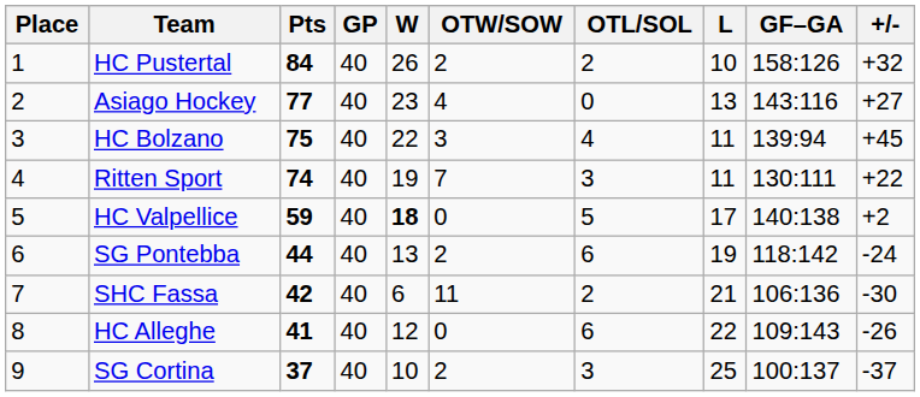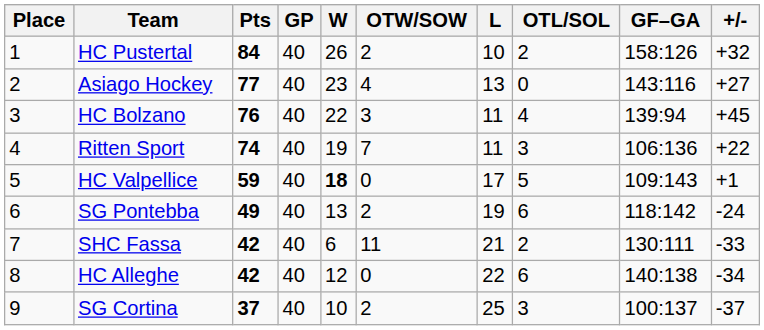 <table class="wikitable" width="600px">
 <tr style="background-color:#c0c0c0;">
 <th>Place</th>
 <th>Team</th>
 <th>Pts</th>
 <th>GP</th>
 <th>W</th>
 <th>OTW/SOW</th>
+<th>L</th>
 <th>OTL/SOL</th>
-<th>L</th>
 <th>GF–GA</th>
 <th>+/-</th>
 </tr>
 <tr>
 <td>1</td>
 <td><a href='#'>HC Pustertal</a></td>
 <td><strong>84</strong></td>
 <td>40</td>
 <td>26</td>
 <td>2</td>
+<td>10</td>
 <td>2</td>
-<td>10</td>
 <td>158:126</td>
 <td>+32</td>
 </tr>
 <tr>
 <td>2</td>
 <td><a href='#'>Asiago Hockey</a></td>
 <td><strong>77</strong></td>
 <td>40</td>
 <td>23</td>
 <td>4</td>
+<td>13</td>
 <td>0</td>
-<td>13</td>
 <td>143:116</td>
 <td>+27</td>
 </tr>
 <tr>
 <td>3</td>
 <td><a href='#'>HC Bolzano</a></td>
-<td><strong>75</strong></td>
+<td><strong>76</strong></td>
 <td>40</td>
 <td>22</td>
 <td>3</td>
+<td>11</td>
 <td>4</td>
-<td>11</td>
 <td>139:94</td>
 <td>+45</td>
 </tr>
 <tr>
 <td>4</td>
 <td><a href='#'>Ritten Sport</a></td>
 <td><strong>74</strong></td>
 <td>40</td>
 <td>19</td>
 <td>7</td>
+<td>11</td>
 <td>3</td>
-<td>11</td>
-<td>130:111</td>
+<td>106:136</td>
 <td>+22</td>
 </tr>
 <tr>
 <td>5</td>
 <td><a href='#'>HC Valpellice</a></td>
 <td><strong>59</strong></td>
 <td>40</td>
 <td><strong>18</strong></td>
 <td>0</td>
+<td>17</td>
 <td>5</td>
-<td>17</td>
-<td>140:138</td>
-<td>+2</td>
+<td>109:143</td>
+<td>+1</td>
 </tr>
 <tr>
 <td>6</td>
 <td><a href='#'>SG Pontebba</a></td>
-<td><strong>44</strong></td>
+<td><strong>49</strong></td>
 <td>40</td>
 <td>13</td>
 <td>2</td>
+<td>19</td>
 <td>6</td>
-<td>19</td>
 <td>118:142</td>
 <td>-24</td>
 </tr>
 <tr>
 <td>7</td>
 <td><a href='#'>SHC Fassa</a></td>
 <td><strong>42</strong></td>
 <td>40</td>
 <td>6</td>
 <td>11</td>
+<td>21</td>
 <td>2</td>
-<td>21</td>
-<td>106:136</td>
-<td>-30</td>
+<td>130:111</td>
+<td>-33</td>
 </tr>
 <tr>
 <td>8</td>
 <td><a href='#'>HC Alleghe</a></td>
-<td><strong>41</strong></td>
+<td><strong>42</strong></td>
 <td>40</td>
 <td>12</td>
 <td>0</td>
+<td>22</td>
 <td>6</td>
-<td>22</td>
-<td>109:143</td>
-<td>-26</td>
+<td>140:138</td>
+<td>-34</td>
 </tr>
 <tr>
 <td>9</td>
 <td><a href='#'>SG Cortina</a></td>
 <td><strong>37</strong></td>
 <td>40</td>
 <td>10</td>
 <td>2</td>
+<td>25</td>
 <td>3</td>
-<td>25</td>
 <td>100:137</td>
 <td>-37</td>
 </tr>
 </table>
